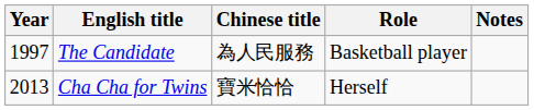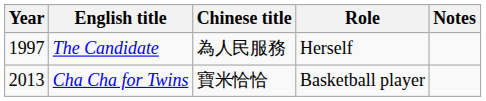 <table class="wikitable sortable">
 <tr>
 <th>Year</th>
 <th>English title</th>
 <th>Chinese title</th>
 <th>Role</th>
 <th class="unsortable">Notes</th>
 </tr>
 <tr>
 <td>1997</td>
 <td><em><a href='#'>The Candidate</a></em></td>
 <td>為人民服務</td>
-<td>Basketball player</td>
+<td>Herself</td>
 <td></td>
 </tr>
 <tr>
 <td>2013</td>
 <td><em><a href='#'>Cha Cha for Twins</a></em></td>
 <td>寶米恰恰</td>
-<td>Herself</td>
+<td>Basketball player</td>
 <td></td>
 </tr>
 </table>
